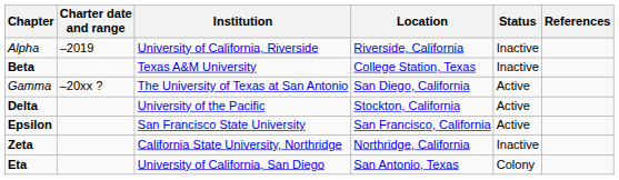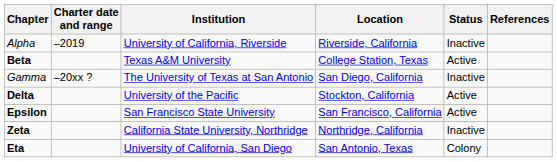 <table class="wikitable sortable">
 <tr>
 <th>Chapter</th>
 <th>Charter date<br>and range</th>
 <th>Institution</th>
 <th>Location</th>
 <th>Status</th>
 <th>References</th>
 </tr>
 <tr>
 <td><em>Alpha</em></td>
 <td>–2019</td>
 <td><a href='#'>University of California, Riverside</a></td>
 <td><a href='#'>Riverside, California</a></td>
 <td>Inactive</td>
 <td></td>
 </tr>
 <tr>
 <td><strong>Beta</strong></td>
 <td></td>
 <td><a href='#'>Texas A&M University</a></td>
 <td><a href='#'>College Station, Texas</a></td>
-<td>Inactive</td>
+<td>Active</td>
 <td></td>
 </tr>
 <tr>
 <td><em>Gamma</em></td>
 <td>–20xx ?</td>
 <td><a href='#'>The University of Texas at San Antonio</a></td>
 <td><a href='#'>San Diego, California</a></td>
-<td>Active</td>
+<td>Inactive</td>
 <td></td>
 </tr>
 <tr>
 <td><strong>Delta</strong></td>
 <td></td>
 <td><a href='#'>University of the Pacific</a></td>
 <td><a href='#'>Stockton, California</a></td>
 <td>Active</td>
 <td></td>
 </tr>
 <tr>
 <td><strong>Epsilon</strong></td>
 <td></td>
 <td><a href='#'>San Francisco State University</a></td>
 <td><a href='#'>San Francisco, California</a></td>
 <td>Active</td>
 <td></td>
 </tr>
 <tr>
 <td><strong>Zeta</strong></td>
 <td></td>
 <td><a href='#'>California State University, Northridge</a></td>
 <td><a href='#'>Northridge, California</a></td>
 <td>Inactive</td>
 <td></td>
 </tr>
 <tr>
 <td><strong>Eta</strong></td>
 <td></td>
 <td><a href='#'>University of California, San Diego</a></td>
 <td><a href='#'>San Antonio, Texas</a></td>
 <td>Colony</td>
 <td></td>
 </tr>
 </table>
